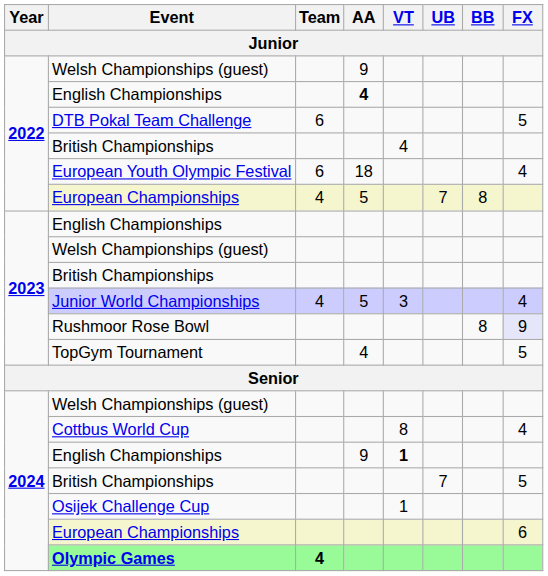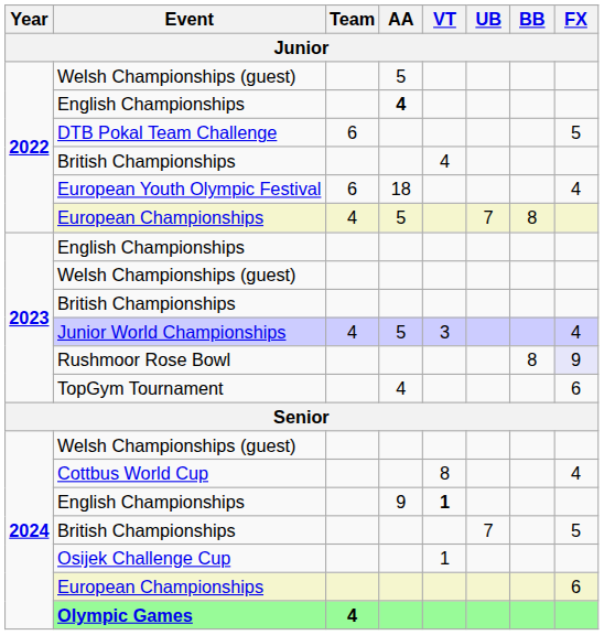 <table class="wikitable" style="text-align:center; font-size:95%;">
 <tr>
 <th align="center">Year</th>
 <th align="center">Event</th>
 <th style="width:30px;">Team</th>
 <th style="width:30px;">AA</th>
 <th style="width:30px;"><a href='#'>VT</a></th>
 <th style="width:30px;"><a href='#'>UB</a></th>
 <th style="width:30px;"><a href='#'>BB</a></th>
 <th style="width:30px;"><a href='#'>FX</a></th>
 </tr>
 <tr>
 <th colspan="8">Junior</th>
 </tr>
 <tr>
 <td rowspan="6"><strong><a href='#'>2022</a></strong></td>
 <td align=left>Welsh Championships (guest)</td>
 <td></td>
-<td>9</td>
+<td>5</td>
 <td></td>
 <td></td>
 <td></td>
 <td></td>
 </tr>
 <tr>
 <td align=left>English Championships</td>
 <td></td>
 <td><strong>4</strong></td>
 <td></td>
 <td></td>
 <td></td>
 <td></td>
 </tr>
 <tr>
 <td align=left><a href='#'>DTB Pokal Team Challenge</a></td>
 <td>6</td>
 <td></td>
 <td></td>
 <td></td>
 <td></td>
 <td>5</td>
 </tr>
 <tr>
 <td align=left>British Championships</td>
 <td></td>
 <td></td>
 <td>4</td>
 <td></td>
 <td></td>
 <td></td>
 </tr>
 <tr>
 <td align=left><a href='#'>European Youth Olympic Festival</a></td>
 <td>6</td>
 <td>18</td>
 <td></td>
 <td></td>
 <td></td>
 <td>4</td>
 </tr>
 <tr bgcolor=#F5F6CE>
 <td align=left><a href='#'>European Championships</a></td>
 <td>4</td>
 <td>5</td>
 <td></td>
 <td>7</td>
 <td>8</td>
 <td></td>
 </tr>
 <tr>
 <td rowspan="6"><strong><a href='#'>2023</a></strong></td>
 <td align=left>English Championships</td>
 <td></td>
 <td></td>
 <td></td>
 <td></td>
 <td></td>
 <td></td>
 </tr>
 <tr>
 <td align=left>Welsh Championships (guest)</td>
 <td></td>
 <td></td>
 <td></td>
 <td></td>
 <td></td>
 <td></td>
 </tr>
 <tr>
 <td align=left>British Championships</td>
 <td></td>
 <td></td>
 <td></td>
 <td></td>
 <td></td>
 <td></td>
 </tr>
 <tr bgcolor=#CCCCFF>
 <td align=left><a href='#'>Junior World Championships</a></td>
 <td>4</td>
 <td>5</td>
 <td>3</td>
 <td></td>
 <td></td>
 <td>4</td>
 </tr>
 <tr>
 <td align=left>Rushmoor Rose Bowl</td>
 <td></td>
 <td></td>
 <td></td>
 <td></td>
 <td>8</td>
 <td style="background: lavender;">9</td>
 </tr>
 <tr>
 <td align=left>TopGym Tournament</td>
 <td></td>
 <td>4</td>
 <td></td>
 <td></td>
 <td></td>
-<td>5</td>
+<td>6</td>
 </tr>
 <tr>
 <th colspan="8">Senior</th>
 </tr>
 <tr>
 <td rowspan="7"><strong><a href='#'>2024</a></strong></td>
 <td align=left>Welsh Championships (guest)</td>
 <td></td>
 <td></td>
 <td></td>
 <td></td>
 <td></td>
 <td></td>
 </tr>
 <tr>
 <td align=left><a href='#'>Cottbus World Cup</a></td>
 <td></td>
 <td></td>
 <td>8</td>
 <td></td>
 <td></td>
 <td>4</td>
 </tr>
 <tr>
 <td align=left>English Championships</td>
 <td></td>
 <td>9</td>
 <td><strong>1</strong></td>
 <td></td>
 <td></td>
 <td></td>
 </tr>
 <tr>
 <td align=left>British Championships</td>
 <td></td>
 <td></td>
 <td></td>
 <td>7</td>
 <td></td>
 <td>5</td>
 </tr>
 <tr>
 <td align=left><a href='#'>Osijek Challenge Cup</a></td>
 <td></td>
 <td></td>
 <td>1</td>
 <td></td>
 <td></td>
 <td></td>
 </tr>
 <tr bgcolor=#F5F6CE>
 <td align=left><a href='#'>European Championships</a></td>
 <td></td>
 <td></td>
 <td></td>
 <td></td>
 <td></td>
 <td>6</td>
 </tr>
 <tr bgcolor=98FB98>
 <td align=left><strong><a href='#'>Olympic Games</a></strong></td>
 <td><strong>4</strong></td>
 <td></td>
 <td></td>
 <td></td>
 <td></td>
 <td></td>
 </tr>
 </table>
